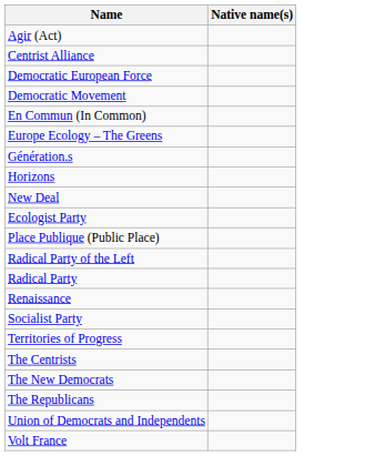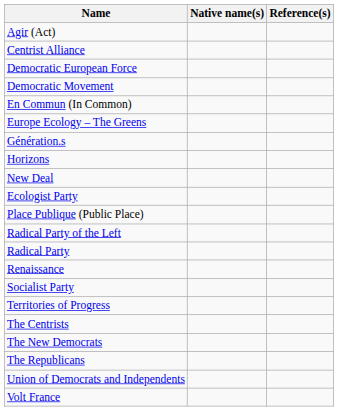 <table class="wikitable">
 <tr>
 <th>Name</th>
 <th>Native name(s)</th>
+<th>Reference(s)</th>
 </tr>
 <tr>
 <td><a href='#'>Agir</a> (Act)</td>
+<td></td>
 <td></td>
 </tr>
 <tr>
 <td><a href='#'>Centrist Alliance</a></td>
 <td></td>
+<td></td>
 </tr>
 <tr>
 <td><a href='#'>Democratic European Force</a></td>
+<td></td>
 <td></td>
 </tr>
 <tr>
 <td><a href='#'>Democratic Movement</a></td>
 <td></td>
+<td></td>
 </tr>
 <tr>
 <td><a href='#'>En Commun</a> (In Common)</td>
+<td></td>
 <td></td>
 </tr>
 <tr>
 <td><a href='#'>Europe Ecology – The Greens</a></td>
 <td></td>
+<td></td>
 </tr>
 <tr>
 <td><a href='#'>Génération.s</a></td>
+<td></td>
 <td></td>
 </tr>
 <tr>
 <td><a href='#'>Horizons</a></td>
 <td></td>
+<td></td>
 </tr>
 <tr>
 <td><a href='#'>New Deal</a></td>
+<td></td>
 <td></td>
 </tr>
 <tr>
 <td><a href='#'>Ecologist Party</a></td>
 <td></td>
+<td></td>
 </tr>
 <tr>
 <td><a href='#'>Place Publique</a> (Public Place)</td>
+<td></td>
 <td></td>
 </tr>
 <tr>
 <td><a href='#'>Radical Party of the Left</a></td>
 <td></td>
+<td></td>
 </tr>
 <tr>
 <td><a href='#'>Radical Party</a></td>
+<td></td>
 <td></td>
 </tr>
 <tr>
 <td><a href='#'>Renaissance</a></td>
 <td></td>
+<td></td>
 </tr>
 <tr>
 <td><a href='#'>Socialist Party</a></td>
+<td></td>
 <td></td>
 </tr>
 <tr>
 <td><a href='#'>Territories of Progress</a></td>
 <td></td>
+<td></td>
 </tr>
 <tr>
 <td><a href='#'>The Centrists</a></td>
+<td></td>
 <td></td>
 </tr>
 <tr>
 <td><a href='#'>The New Democrats</a></td>
 <td></td>
+<td></td>
 </tr>
 <tr>
 <td><a href='#'>The Republicans</a></td>
+<td></td>
 <td></td>
 </tr>
 <tr>
 <td><a href='#'>Union of Democrats and Independents</a></td>
 <td></td>
+<td></td>
 </tr>
 <tr>
 <td><a href='#'>Volt France</a></td>
 <td></td>
+<td></td>
 </tr>
 </table>
